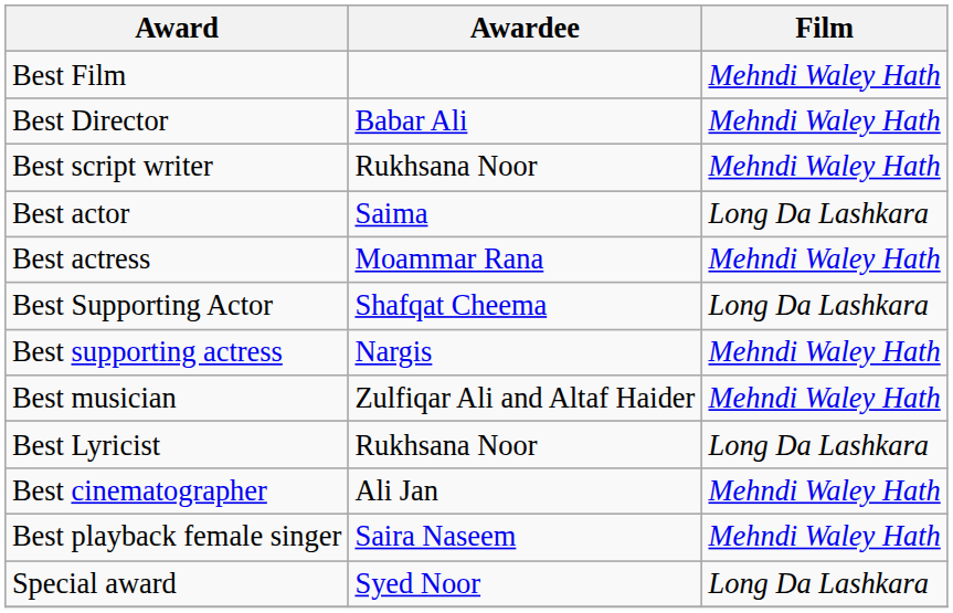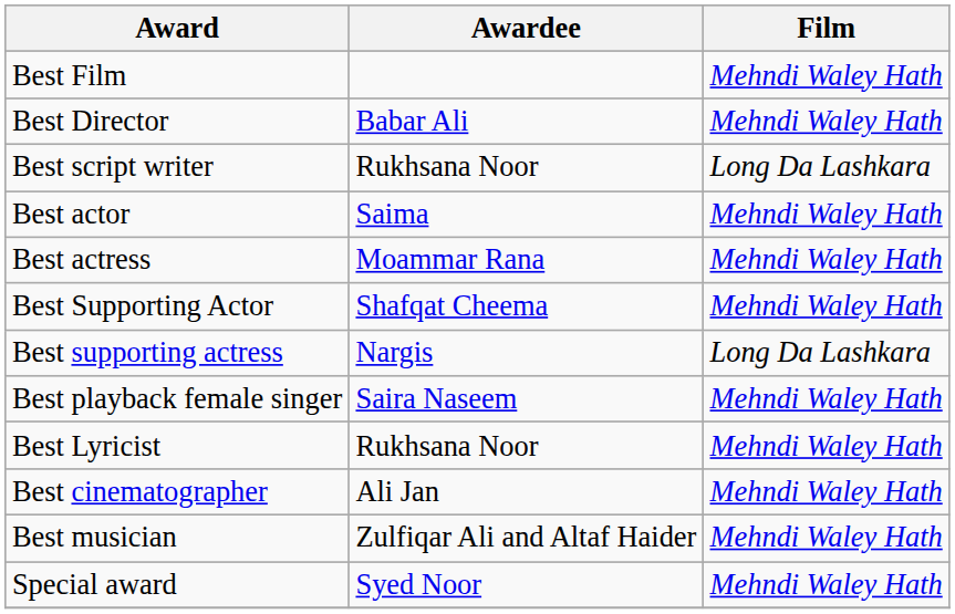 <table class="wikitable">
 <tr>
 <th>Award</th>
 <th>Awardee</th>
 <th>Film</th>
 </tr>
 <tr>
 <td>Best Film</td>
 <td></td>
 <td><em><a href='#'>Mehndi Waley Hath</a></em></td>
 </tr>
 <tr>
 <td>Best Director</td>
 <td><a href='#'>Babar Ali</a></td>
 <td><em><a href='#'>Mehndi Waley Hath</a></em></td>
 </tr>
 <tr>
 <td>Best script writer</td>
 <td>Rukhsana Noor</td>
-<td><em><a href='#'>Mehndi Waley Hath</a></em></td>
+<td><em>Long Da Lashkara</em></td>
 </tr>
 <tr>
 <td>Best actor</td>
 <td><a href='#'>Saima</a></td>
-<td><em>Long Da Lashkara</em></td>
+<td><em><a href='#'>Mehndi Waley Hath</a></em></td>
 </tr>
 <tr>
 <td>Best actress</td>
 <td><a href='#'>Moammar Rana</a></td>
 <td><em><a href='#'>Mehndi Waley Hath</a></em></td>
 </tr>
 <tr>
 <td>Best Supporting Actor</td>
 <td><a href='#'>Shafqat Cheema</a></td>
-<td><em>Long Da Lashkara</em></td>
+<td><em><a href='#'>Mehndi Waley Hath</a></em></td>
 </tr>
 <tr>
 <td>Best <a href='#'>supporting actress</a></td>
 <td><a href='#'>Nargis</a></td>
+<td><em>Long Da Lashkara</em></td>
+</tr>
+<tr>
+<td>Best playback female singer</td>
+<td><a href='#'>Saira Naseem</a></td>
+<td><em><a href='#'>Mehndi Waley Hath</a></em></td>
+</tr>
+<tr>
+<td>Best Lyricist</td>
+<td>Rukhsana Noor</td>
+<td><em><a href='#'>Mehndi Waley Hath</a></em></td>
+</tr>
+<tr>
+<td>Best <a href='#'>cinematographer</a></td>
+<td>Ali Jan</td>
 <td><em><a href='#'>Mehndi Waley Hath</a></em></td>
 </tr>
 <tr>
 <td>Best musician</td>
 <td>Zulfiqar Ali and Altaf Haider</td>
 <td><em><a href='#'>Mehndi Waley Hath</a></em></td>
 </tr>
 <tr>
-<td>Best Lyricist</td>
-<td>Rukhsana Noor</td>
-<td><em>Long Da Lashkara</em></td>
-</tr>
-<tr>
-<td>Best <a href='#'>cinematographer</a></td>
-<td>Ali Jan</td>
-<td><em><a href='#'>Mehndi Waley Hath</a></em></td>
-</tr>
-<tr>
-<td>Best playback female singer</td>
-<td><a href='#'>Saira Naseem</a></td>
-<td><em><a href='#'>Mehndi Waley Hath</a></em></td>
-</tr>
-<tr>
 <td>Special award</td>
 <td><a href='#'>Syed Noor</a></td>
-<td><em>Long Da Lashkara</em></td>
+<td><em><a href='#'>Mehndi Waley Hath</a></em></td>
 </tr>
 <tr>
 </tr>
 </table>
